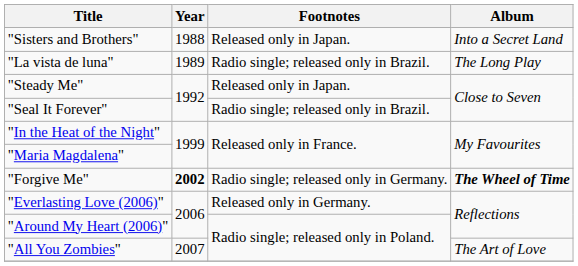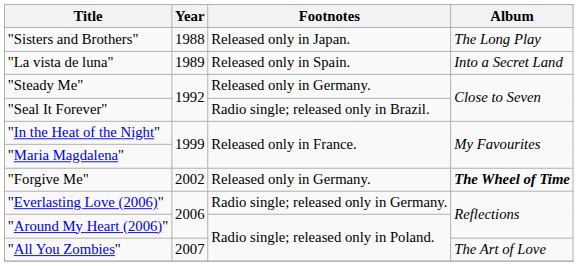 <table class="wikitable">
 <tr>
 <th>Title</th>
 <th>Year</th>
 <th>Footnotes</th>
 <th>Album</th>
 </tr>
 <tr>
 <td align="left">"Sisters and Brothers"</td>
 <td align="left">1988</td>
 <td align="left">Released only in Japan.</td>
-<td align="left"><em>Into a Secret Land</em></td>
+<td align="left"><em>The Long Play</em></td>
 </tr>
 <tr>
 <td align="left">"La vista de luna"</td>
 <td align="left">1989</td>
-<td align="left">Radio single; released only in Brazil.</td>
-<td align="left"><em>The Long Play</em></td>
+<td align="left">Released only in Spain.</td>
+<td align="left"><em>Into a Secret Land</em></td>
 </tr>
 <tr>
 <td align="left">"Steady Me"</td>
 <td align="left" rowspan="2">1992</td>
-<td align="left">Released only in Japan.</td>
+<td align="left">Released only in Germany.</td>
 <td align="left" rowspan="2"><em>Close to Seven</em></td>
 </tr>
 <tr>
 <td align="left">"Seal It Forever"</td>
 <td align="left">Radio single; released only in Brazil.</td>
 </tr>
 <tr>
 <td align="left">"<a href='#'>In the Heat of the Night</a>"</td>
 <td align="left" rowspan="2">1999</td>
 <td align="left" rowspan="2">Released only in France.</td>
 <td align="left" rowspan="2"><em>My Favourites</em></td>
 </tr>
 <tr>
 <td align="left">"<a href='#'>Maria Magdalena</a>"</td>
 </tr>
 <tr>
 <td align="left">"Forgive Me"</td>
-<td align="left"><strong>2002</strong></td>
-<td align="left">Radio single; released only in Germany.</td>
+<td align="left">2002</td>
+<td align="left">Released only in Germany.</td>
 <td align="left"><strong><em>The Wheel of Time</em></strong></td>
 </tr>
 <tr>
 <td align="left">"<a href='#'>Everlasting Love (2006)</a>"</td>
 <td align="left" rowspan="2">2006</td>
-<td align="left">Released only in Germany.</td>
+<td align="left">Radio single; released only in Germany.</td>
 <td align="left" rowspan="2"><em>Reflections</em></td>
 </tr>
 <tr>
 <td align="left">"<a href='#'>Around My Heart (2006)</a>"</td>
 <td align="left" rowspan="2">Radio single; released only in Poland.</td>
 </tr>
 <tr>
 <td align="left">"<a href='#'>All You Zombies</a>"</td>
 <td align="left">2007</td>
 <td align="left"><em>The Art of Love</em></td>
 </tr>
 <tr>
 </tr>
 </table>
